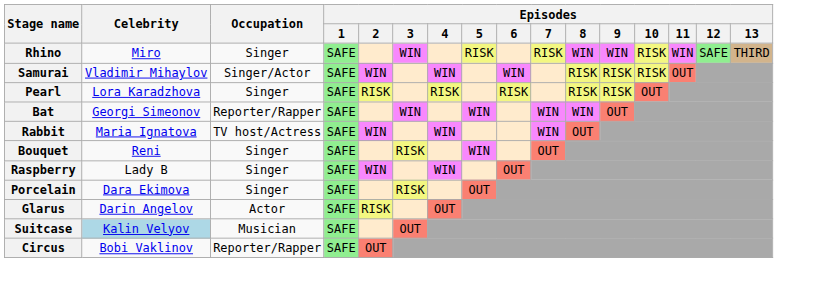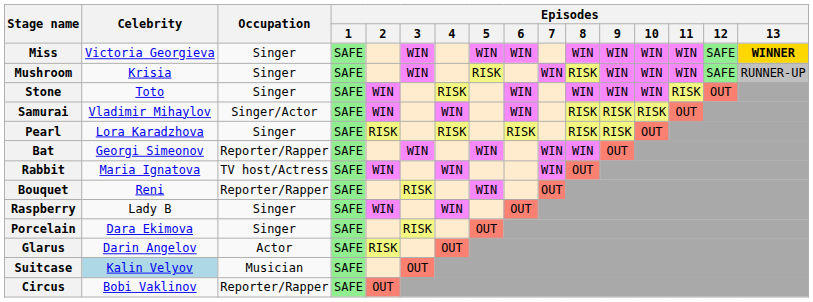 <table class="wikitable" style="text-align:center; ">
 <tr>
 <th rowspan=2>Stage name</th>
 <th rowspan=2>Celebrity</th>
 <th rowspan=2>Occupation</th>
 <th colspan="13">Episodes</th>
 </tr>
 <tr>
 <th>1</th>
 <th>2</th>
 <th>3</th>
 <th>4</th>
 <th>5</th>
 <th>6</th>
 <th>7</th>
 <th>8</th>
 <th>9</th>
 <th>10</th>
 <th>11</th>
 <th>12</th>
 <th>13</th>
 </tr>
 <tr>
-<th>Rhino</th>
-<td><a href='#'>Miro</a></td>
+<th>Miss</th>
+<td><a href='#'>Victoria Georgieva</a></td>
+<td>Singer</td>
+<td bgcolor="lightgreen">SAFE</td>
+<td bgcolor="#FFEBCD"></td>
+<td bgcolor="#F888FD">WIN</td>
+<td bgcolor="#FFEBCD"></td>
+<td bgcolor="#F888FD">WIN</td>
+<td bgcolor="#F888FD">WIN</td>
+<td bgcolor="#FFEBCD"></td>
+<td bgcolor="#F888FD">WIN</td>
+<td bgcolor="#F888FD">WIN</td>
+<td bgcolor="#F888FD">WIN</td>
+<td bgcolor="#F888FD">WIN</td>
+<td bgcolor="lightgreen">SAFE</td>
+<td bgcolor=gold><strong>WINNER</strong></td>
+</tr>
+<tr>
+<th>Mushroom</th>
+<td><a href='#'>Krisia</a></td>
 <td>Singer</td>
 <td bgcolor="lightgreen">SAFE</td>
 <td bgcolor="#FFEBCD"></td>
 <td bgcolor="#F888FD">WIN</td>
 <td bgcolor="#FFEBCD"></td>
 <td bgcolor="#F3F781">RISK</td>
 <td bgcolor="#FFEBCD"></td>
+<td bgcolor="#F888FD">WIN</td>
 <td bgcolor="#F3F781">RISK</td>
 <td bgcolor="#F888FD">WIN</td>
 <td bgcolor="#F888FD">WIN</td>
-<td bgcolor="#F3F781">RISK</td>
 <td bgcolor="#F888FD">WIN</td>
 <td bgcolor="lightgreen">SAFE</td>
-<td bgcolor=tan>THIRD</td>
+<td bgcolor=silver>RUNNER-UP</td>
+</tr>
+<tr>
+<th>Stone</th>
+<td><a href='#'>Toto</a></td>
+<td>Singer</td>
+<td bgcolor="lightgreen">SAFE</td>
+<td bgcolor="#F888FD">WIN</td>
+<td bgcolor="#FFEBCD"></td>
+<td bgcolor="#F3F781">RISK</td>
+<td bgcolor="#FFEBCD"></td>
+<td bgcolor="#F888FD">WIN</td>
+<td bgcolor="#FFEBCD"></td>
+<td bgcolor="#F888FD">WIN</td>
+<td bgcolor="#F888FD">WIN</td>
+<td bgcolor="#F888FD">WIN</td>
+<td bgcolor="#F3F781">RISK</td>
+<td bgcolor=salmon>OUT</td>
+<td bgcolor=darkgrey colspan="1"></td>
 </tr>
 <tr>
 <th>Samurai</th>
 <td><a href='#'>Vladimir Mihaylov</a></td>
 <td>Singer/Actor</td>
 <td bgcolor="lightgreen">SAFE</td>
 <td bgcolor="#F888FD">WIN</td>
 <td bgcolor="#FFEBCD"></td>
 <td bgcolor="#F888FD">WIN</td>
 <td bgcolor="#FFEBCD"></td>
 <td bgcolor="#F888FD">WIN</td>
 <td bgcolor="#FFEBCD"></td>
 <td bgcolor="#F3F781">RISK</td>
 <td bgcolor="#F3F781">RISK</td>
 <td bgcolor="#F3F781">RISK</td>
 <td bgcolor=salmon>OUT</td>
 <td bgcolor=darkgrey colspan="2"></td>
 </tr>
 <tr>
 <th>Pearl</th>
 <td><a href='#'>Lora Karadzhova</a></td>
 <td>Singer</td>
 <td bgcolor="lightgreen">SAFE</td>
 <td bgcolor="#F3F781">RISK</td>
 <td bgcolor="#FFEBCD"></td>
 <td bgcolor="#F3F781">RISK</td>
 <td bgcolor="#FFEBCD"></td>
 <td bgcolor="#F3F781">RISK</td>
 <td bgcolor="#FFEBCD"></td>
 <td bgcolor="#F3F781">RISK</td>
 <td bgcolor="#F3F781">RISK</td>
 <td bgcolor=salmon>OUT</td>
 <td bgcolor=darkgrey colspan="3"></td>
 </tr>
 <tr>
 <th>Bat</th>
 <td><a href='#'>Georgi Simeonov</a></td>
 <td>Reporter/Rapper</td>
 <td bgcolor="lightgreen">SAFE</td>
 <td bgcolor="#FFEBCD"></td>
 <td bgcolor="#F888FD">WIN</td>
 <td bgcolor="#FFEBCD"></td>
 <td bgcolor="#F888FD">WIN</td>
 <td bgcolor="#FFEBCD"></td>
 <td bgcolor="#F888FD">WIN</td>
 <td bgcolor="#F888FD">WIN</td>
 <td bgcolor=salmon>OUT</td>
 <td bgcolor=darkgrey colspan="4"></td>
 </tr>
 <tr>
 <th>Rabbit</th>
 <td><a href='#'>Maria Ignatova</a></td>
 <td>TV host/Actress</td>
 <td bgcolor="lightgreen">SAFE</td>
 <td bgcolor="#F888FD">WIN</td>
 <td bgcolor="#FFEBCD"></td>
 <td bgcolor="#F888FD">WIN</td>
 <td bgcolor="#FFEBCD"></td>
 <td bgcolor="#FFEBCD"></td>
 <td bgcolor="#F888FD">WIN</td>
 <td bgcolor=salmon>OUT</td>
 <td bgcolor=darkgrey colspan="5"></td>
 </tr>
 <tr>
 <th>Bouquet</th>
 <td><a href='#'>Reni</a></td>
-<td>Singer</td>
+<td>Reporter/Rapper</td>
 <td bgcolor="lightgreen">SAFE</td>
 <td bgcolor="#FFEBCD"></td>
 <td bgcolor="#F3F781">RISK</td>
 <td bgcolor="#FFEBCD"></td>
 <td bgcolor="#F888FD">WIN</td>
 <td bgcolor="#FFEBCD"></td>
 <td bgcolor=salmon>OUT</td>
 <td bgcolor=darkgrey colspan="6"></td>
 </tr>
 <tr>
 <th>Raspberry</th>
 <td>Lady B</td>
 <td>Singer</td>
 <td bgcolor="lightgreen">SAFE</td>
 <td bgcolor="#F888FD">WIN</td>
 <td bgcolor="#FFEBCD"></td>
 <td bgcolor="#F888FD">WIN</td>
 <td bgcolor="#FFEBCD"></td>
 <td bgcolor=salmon>OUT</td>
 <td bgcolor=darkgrey colspan="7"></td>
 </tr>
 <tr>
 <th>Porcelain</th>
 <td><a href='#'>Dara Ekimova</a></td>
 <td>Singer</td>
 <td bgcolor="lightgreen">SAFE</td>
 <td bgcolor="#FFEBCD"></td>
 <td bgcolor="#F3F781">RISK</td>
 <td bgcolor="#FFEBCD"></td>
 <td bgcolor=salmon>OUT</td>
 <td bgcolor=darkgrey colspan="8"></td>
 </tr>
 <tr>
 <th>Glarus</th>
 <td><a href='#'>Darin Angelov</a></td>
 <td>Actor</td>
 <td bgcolor="lightgreen">SAFE</td>
 <td bgcolor="#F3F781">RISK</td>
 <td bgcolor="#FFEBCD"></td>
 <td bgcolor=salmon>OUT</td>
 <td bgcolor=darkgrey colspan="9"></td>
 </tr>
 <tr>
 <th>Suitcase</th>
 <td style="background: lightblue;"><a href='#'>Kalin Velyov</a></td>
 <td>Musician</td>
 <td bgcolor="lightgreen">SAFE</td>
 <td bgcolor="#FFEBCD"></td>
 <td bgcolor=salmon>OUT</td>
 <td bgcolor=darkgrey colspan="10"></td>
 </tr>
 <tr>
 <th>Circus</th>
 <td><a href='#'>Bobi Vaklinov</a></td>
 <td>Reporter/Rapper</td>
 <td bgcolor="lightgreen">SAFE</td>
 <td bgcolor=salmon>OUT</td>
 <td bgcolor=darkgrey colspan="11"></td>
 </tr>
 </table>
